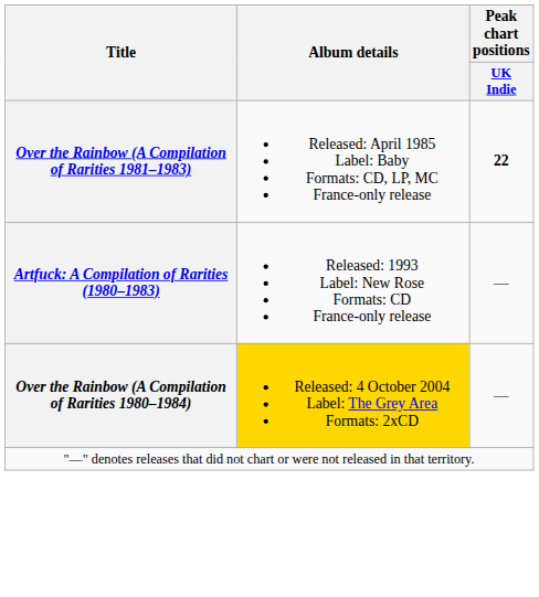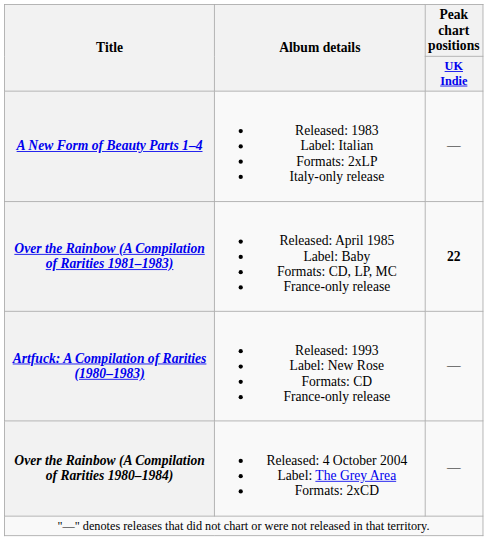 <table class="wikitable plainrowheaders" style="text-align:center;">
 <tr>
 <th rowspan="2" scope="col" style="width:15em;">Title</th>
 <th rowspan="2" scope="col" style="width:15em;">Album details</th>
 <th>Peak chart positions</th>
 </tr>
 <tr>
 <th scope="col" style="width:2em;font-size:90%;"><a href='#'>UK<br>Indie</a><br></th>
+</tr>
+<tr>
+<th scope="row"><em><a href='#'>A New Form of Beauty Parts 1–4</a></em></th>
+<td><br><ul><li>Released: 1983</li><li>Label: Italian</li><li>Formats: 2xLP</li><li>Italy-only release</li></ul></td>
+<td>—</td>
 </tr>
 <tr>
 <th scope="row"><em><a href='#'>Over the Rainbow (A Compilation of Rarities 1981–1983)</a></em></th>
 <td><br><ul><li>Released: April 1985</li><li>Label: Baby</li><li>Formats: CD, LP, MC</li><li>France-only release</li></ul></td>
 <td><strong>22</strong></td>
 </tr>
 <tr>
 <th scope="row"><em><a href='#'>Artfuck: A Compilation of Rarities (1980–1983)</a></em></th>
 <td><br><ul><li>Released: 1993</li><li>Label: New Rose</li><li>Formats: CD</li><li>France-only release</li></ul></td>
 <td>—</td>
 </tr>
 <tr>
 <th scope="row"><em>Over the Rainbow (A Compilation of Rarities 1980–1984)</em></th>
-<td style="background: gold;"><br><ul><li>Released: 4 October 2004</li><li>Label: <a href='#'>The Grey Area</a></li><li>Formats: 2xCD</li></ul></td>
+<td><br><ul><li>Released: 4 October 2004</li><li>Label: <a href='#'>The Grey Area</a></li><li>Formats: 2xCD</li></ul></td>
 <td>—</td>
 </tr>
 <tr>
 <td colspan="3" style="font-size:90%">"—" denotes releases that did not chart or were not released in that territory.</td>
 </tr>
 </table>
